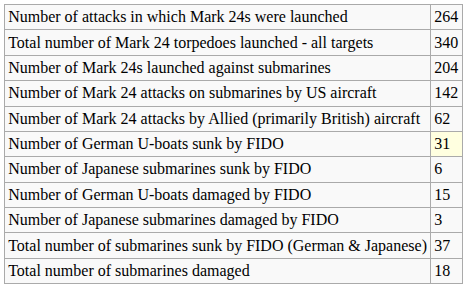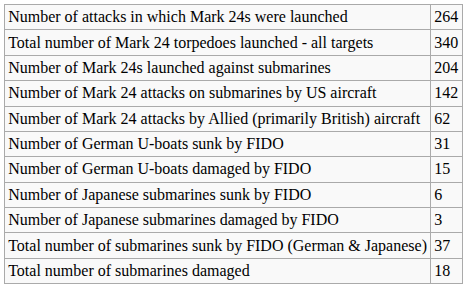 <table class="wikitable" border="1">
 <tr>
 <td>Number of attacks in which Mark 24s were launched</td>
 <td>264</td>
 </tr>
 <tr>
 <td>Total number of Mark 24 torpedoes launched - all targets</td>
 <td>340</td>
 </tr>
 <tr>
 <td>Number of Mark 24s launched against submarines</td>
 <td>204</td>
 </tr>
 <tr>
 <td>Number of Mark 24 attacks on submarines by US aircraft</td>
 <td>142</td>
 </tr>
 <tr>
 <td>Number of Mark 24 attacks by Allied (primarily British) aircraft</td>
 <td>62</td>
 </tr>
 <tr>
 <td>Number of German U-boats sunk by FIDO</td>
-<td style="background: lightyellow;">31</td>
+<td>31</td>
+</tr>
+<tr>
+<td>Number of German U-boats damaged by FIDO</td>
+<td>15</td>
 </tr>
 <tr>
 <td>Number of Japanese submarines sunk by FIDO</td>
 <td>6</td>
-</tr>
-<tr>
-<td>Number of German U-boats damaged by FIDO</td>
-<td>15</td>
 </tr>
 <tr>
 <td>Number of Japanese submarines damaged by FIDO</td>
 <td>3</td>
 </tr>
 <tr>
 <td>Total number of submarines sunk by FIDO (German & Japanese)</td>
 <td>37</td>
 </tr>
 <tr>
 <td>Total number of submarines damaged</td>
 <td>18</td>
 </tr>
 </table>
